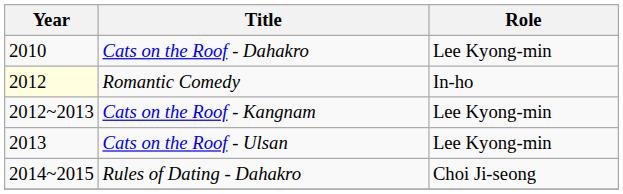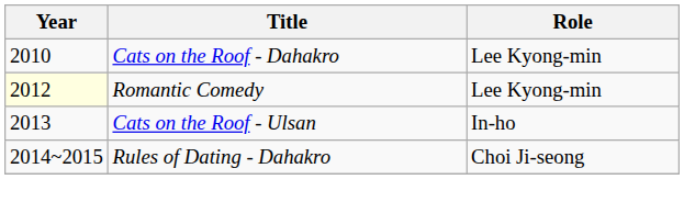 <table class="wikitable" style="font-size: 95%; width:500px">
 <tr>
 <th width=10>Year</th>
 <th>Title</th>
 <th>Role</th>
 </tr>
 <tr>
 <td>2010</td>
 <td><em><a href='#'>Cats on the Roof</a> - Dahakro</em></td>
 <td>Lee Kyong-min</td>
 </tr>
 <tr>
 <td style="background: lightyellow;">2012</td>
 <td><em>Romantic Comedy</em></td>
-<td>In-ho</td>
-</tr>
-<tr>
-<td>2012~2013</td>
-<td><em><a href='#'>Cats on the Roof</a> - Kangnam</em></td>
 <td>Lee Kyong-min</td>
 </tr>
 <tr>
 <td>2013</td>
 <td><em><a href='#'>Cats on the Roof</a> -  Ulsan</em></td>
-<td>Lee Kyong-min</td>
+<td>In-ho</td>
 </tr>
 <tr>
 <td>2014~2015</td>
 <td><em>Rules of Dating - Dahakro</em></td>
 <td>Choi Ji-seong</td>
 </tr>
 <tr>
 </tr>
 </table>
